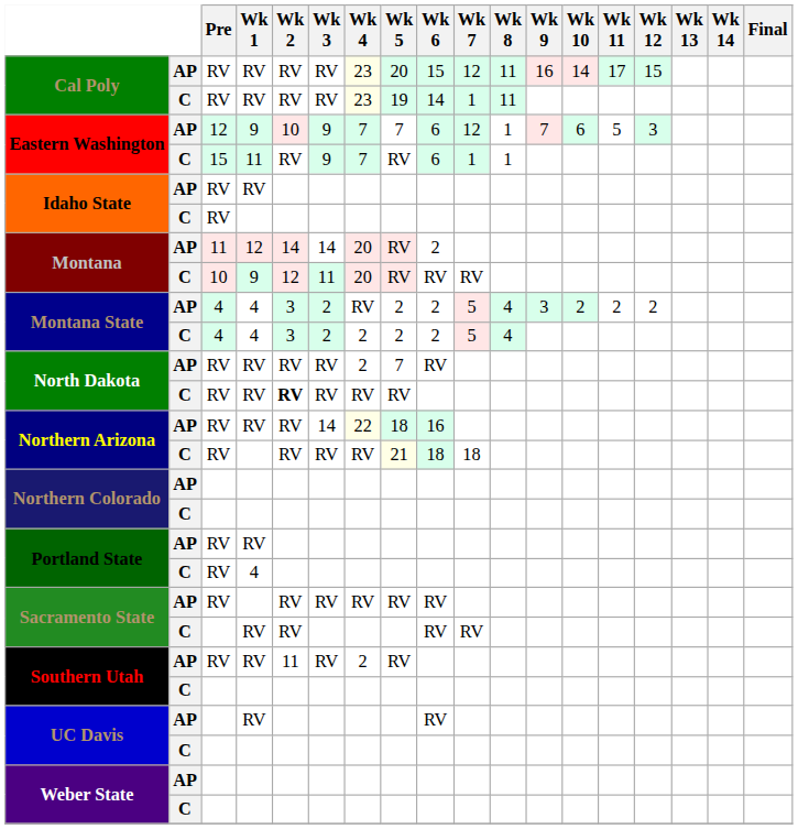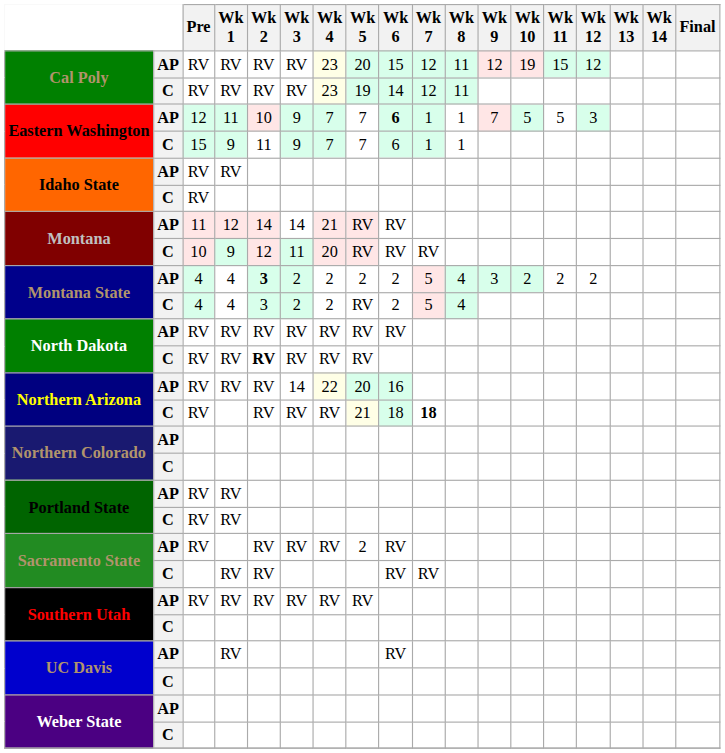 <table class="wikitable" style="white-space:nowrap;font-size:90%;">
 <tr>
 <th colspan=2 style="background:white; border-top-style:hidden; border-left-style:hidden;"> </th>
 <th>Pre</th>
 <th>Wk<br>1</th>
 <th>Wk<br>2</th>
 <th>Wk<br>3</th>
 <th>Wk<br>4</th>
 <th>Wk<br>5</th>
 <th>Wk<br>6</th>
 <th>Wk<br>7</th>
 <th>Wk<br>8</th>
 <th>Wk<br>9</th>
 <th>Wk<br>10</th>
 <th>Wk<br>11</th>
 <th>Wk<br>12</th>
 <th>Wk<br>13</th>
 <th>Wk<br>14</th>
 <th>Final</th>
 </tr>
 <tr style="text-align:center;">
 <th rowspan=2 style="background:#008000; color:#b1946c;">Cal Poly</th>
 <th>AP</th>
 <td style="background:#FFF;">RV</td>
 <td style="background:#FFF;">RV</td>
 <td style="background:#FFF;">RV</td>
 <td style="background:#FFF;">RV</td>
 <td style="background:#FFFFE6;">23</td>
 <td style="background:#D8FFEB;">20</td>
 <td style="background:#D8FFEB;">15</td>
 <td style="background:#D8FFEB;">12</td>
 <td style="background:#D8FFEB;">11</td>
-<td style="background:#FFE6E6;">16</td>
-<td style="background:#FFE6E6;">14</td>
-<td style="background:#D8FFEB;">17</td>
+<td style="background:#FFE6E6;">12</td>
+<td style="background:#FFE6E6;">19</td>
 <td style="background:#D8FFEB;">15</td>
+<td style="background:#D8FFEB;">12</td>
 <td style="background:#FFF;"></td>
 <td style="background:#FFF;"></td>
 <td style="background:#FFF;"></td>
 </tr>
 <tr style="text-align:center;">
 <th>C</th>
 <td style="background:#FFF;">RV</td>
 <td style="background:#FFF;">RV</td>
 <td style="background:#FFF;">RV</td>
 <td style="background:#FFF;">RV</td>
 <td style="background:#FFFFE6;">23</td>
 <td style="background:#D8FFEB;">19</td>
 <td style="background:#D8FFEB;">14</td>
-<td style="background:#D8FFEB;">1</td>
+<td style="background:#D8FFEB;">12</td>
 <td style="background:#D8FFEB;">11</td>
 <td style="background:#FFF;"></td>
 <td style="background:#FFF;"></td>
 <td style="background:#FFF;"></td>
 <td style="background:#FFF;"></td>
 <td style="background:#FFF;"></td>
 <td style="background:#FFF;"></td>
 <td style="background:#FFF;"></td>
 </tr>
 <tr style="text-align:center;">
 <th rowspan=2 style="background:#FF0000; color:#000000;">Eastern Washington</th>
 <th>AP</th>
 <td style="background:#D8FFEB;">12</td>
-<td style="background:#D8FFEB;">9</td>
+<td style="background:#D8FFEB;">11</td>
 <td style="background:#FFE6E6;">10</td>
 <td style="background:#D8FFEB;">9</td>
 <td style="background:#D8FFEB;">7</td>
 <td style="background:#FFF;">7</td>
-<td style="background:#D8FFEB;">6</td>
-<td style="background:#D8FFEB;">12</td>
+<td style="background:#D8FFEB;"><strong>6</strong></td>
+<td style="background:#D8FFEB;">1</td>
 <td style="background:#FFF;">1</td>
 <td style="background:#FFE6E6;">7</td>
-<td style="background:#D8FFEB;">6</td>
+<td style="background:#D8FFEB;">5</td>
 <td style="background:#FFF;">5</td>
 <td style="background:#D8FFEB;">3</td>
 <td style="background:#FFF;"></td>
 <td style="background:#FFF;"></td>
 <td style="background:#FFF;"></td>
 </tr>
 <tr style="text-align:center;">
 <th>C</th>
 <td style="background:#D8FFEB;">15</td>
-<td style="background:#D8FFEB;">11</td>
-<td style="background:#FFF;">RV</td>
+<td style="background:#D8FFEB;">9</td>
+<td style="background:#FFF;">11</td>
 <td style="background:#D8FFEB;">9</td>
 <td style="background:#D8FFEB;">7</td>
-<td style="background:#FFF;">RV</td>
+<td style="background:#FFF;">7</td>
 <td style="background:#D8FFEB;">6</td>
 <td style="background:#D8FFEB;">1</td>
 <td style="background:#FFF;">1</td>
 <td style="background:#FFF;"></td>
 <td style="background:#FFF;"></td>
 <td style="background:#FFF;"></td>
 <td style="background:#FFF;"></td>
 <td style="background:#FFF;"></td>
 <td style="background:#FFF;"></td>
 <td style="background:#FFF;"></td>
 </tr>
 <tr style="text-align:center;">
 <th rowspan=2 style="background:#FF6600; color:#000000;">Idaho State</th>
 <th>AP</th>
 <td style="background:#FFF;">RV</td>
 <td style="background:#FFF;">RV</td>
 <td style="background:#FFF;"></td>
 <td style="background:#FFF;"></td>
 <td style="background:#FFF;"></td>
 <td style="background:#FFF;"></td>
 <td style="background:#FFF;"></td>
 <td style="background:#FFF;"></td>
 <td style="background:#FFF;"></td>
 <td style="background:#FFF;"></td>
 <td style="background:#FFF;"></td>
 <td style="background:#FFF;"></td>
 <td style="background:#FFF;"></td>
 <td style="background:#FFF;"></td>
 <td style="background:#FFF;"></td>
 <td style="background:#FFF;"></td>
 </tr>
 <tr style="text-align:center;">
 <th>C</th>
 <td style="background:#FFF;">RV</td>
 <td style="background:#FFF;"></td>
 <td style="background:#FFF;"></td>
 <td style="background:#FFF;"></td>
 <td style="background:#FFF;"></td>
 <td style="background:#FFF;"></td>
 <td style="background:#FFF;"></td>
 <td style="background:#FFF;"></td>
 <td style="background:#FFF;"></td>
 <td style="background:#FFF;"></td>
 <td style="background:#FFF;"></td>
 <td style="background:#FFF;"></td>
 <td style="background:#FFF;"></td>
 <td style="background:#FFF;"></td>
 <td style="background:#FFF;"></td>
 <td style="background:#FFF;"></td>
 </tr>
 <tr style="text-align:center;">
 <th rowspan=2 style="background:#800000; color:#C0C0C0;">Montana</th>
 <th>AP</th>
 <td style="background:#FFE6E6;">11</td>
 <td style="background:#FFE6E6;">12</td>
 <td style="background:#FFE6E6;">14</td>
 <td style="background:#FFF;">14</td>
-<td style="background:#FFE6E6;">20</td>
+<td style="background:#FFE6E6;">21</td>
 <td style="background:#FFE6E6;">RV</td>
-<td style="background:#FFF;">2</td>
+<td style="background:#FFF;">RV</td>
 <td style="background:#FFF;"></td>
 <td style="background:#FFF;"></td>
 <td style="background:#FFF;"></td>
 <td style="background:#FFF;"></td>
 <td style="background:#FFF;"></td>
 <td style="background:#FFF;"></td>
 <td style="background:#FFF;"></td>
 <td style="background:#FFF;"></td>
 <td style="background:#FFF;"></td>
 </tr>
 <tr style="text-align:center;">
 <th>C</th>
 <td style="background:#FFE6E6;">10</td>
 <td style="background:#D8FFEB;">9</td>
 <td style="background:#FFE6E6;">12</td>
 <td style="background:#D8FFEB;">11</td>
 <td style="background:#FFE6E6;">20</td>
 <td style="background:#FFE6E6;">RV</td>
 <td style="background:#FFF;">RV</td>
 <td style="background:#FFF;">RV</td>
 <td style="background:#FFF;"></td>
 <td style="background:#FFF;"></td>
 <td style="background:#FFF;"></td>
 <td style="background:#FFF;"></td>
 <td style="background:#FFF;"></td>
 <td style="background:#FFF;"></td>
 <td style="background:#FFF;"></td>
 <td style="background:#FFF;"></td>
 </tr>
 <tr style="text-align:center;">
 <th rowspan=2 style="background:#00008B; color:#b1946c;">Montana State</th>
 <th>AP</th>
 <td style="background:#D8FFEB;">4</td>
 <td style="background:#FFF;">4</td>
-<td style="background:#D8FFEB;">3</td>
+<td style="background:#D8FFEB;"><strong>3</strong></td>
 <td style="background:#D8FFEB;">2</td>
-<td style="background:#FFF;">RV</td>
+<td style="background:#FFF;">2</td>
 <td style="background:#FFF;">2</td>
 <td style="background:#FFF;">2</td>
 <td style="background:#FFE6E6;">5</td>
 <td style="background:#D8FFEB;">4</td>
 <td style="background:#D8FFEB;">3</td>
 <td style="background:#D8FFEB;">2</td>
 <td style="background:#FFF;">2</td>
 <td style="background:#FFF;">2</td>
 <td style="background:#FFF;"></td>
 <td style="background:#FFF;"></td>
 <td style="background:#FFF;"></td>
 </tr>
 <tr style="text-align:center;">
 <th>C</th>
 <td style="background:#D8FFEB;">4</td>
 <td style="background:#FFF;">4</td>
 <td style="background:#D8FFEB;">3</td>
 <td style="background:#D8FFEB;">2</td>
 <td style="background:#FFF;">2</td>
-<td style="background:#FFF;">2</td>
+<td style="background:#FFF;">RV</td>
 <td style="background:#FFF;">2</td>
 <td style="background:#FFE6E6;">5</td>
 <td style="background:#D8FFEB;">4</td>
 <td style="background:#FFF;"></td>
 <td style="background:#FFF;"></td>
 <td style="background:#FFF;"></td>
 <td style="background:#FFF;"></td>
 <td style="background:#FFF;"></td>
 <td style="background:#FFF;"></td>
 <td style="background:#FFF;"></td>
 </tr>
 <tr style="text-align:center;">
 <th rowspan=2 style="background:#008000; color:#FFFFFF;">North Dakota</th>
 <th>AP</th>
 <td style="background:#FFF;">RV</td>
 <td style="background:#FFF;">RV</td>
 <td style="background:#FFF;">RV</td>
 <td style="background:#FFF;">RV</td>
-<td style="background:#FFF;">2</td>
-<td style="background:#FFF;">7</td>
+<td style="background:#FFF;">RV</td>
+<td style="background:#FFF;">RV</td>
 <td style="background:#FFF;">RV</td>
 <td style="background:#FFF;"></td>
 <td style="background:#FFF;"></td>
 <td style="background:#FFF;"></td>
 <td style="background:#FFF;"></td>
 <td style="background:#FFF;"></td>
 <td style="background:#FFF;"></td>
 <td style="background:#FFF;"></td>
 <td style="background:#FFF;"></td>
 <td style="background:#FFF;"></td>
 </tr>
 <tr style="text-align:center;">
 <th>C</th>
 <td style="background:#FFF;">RV</td>
 <td style="background:#FFF;">RV</td>
 <td style="background:#FFF;"><strong>RV</strong></td>
 <td style="background:#FFF;">RV</td>
 <td style="background:#FFF;">RV</td>
 <td style="background:#FFF;">RV</td>
 <td style="background:#FFF;"></td>
 <td style="background:#FFF;"></td>
 <td style="background:#FFF;"></td>
 <td style="background:#FFF;"></td>
 <td style="background:#FFF;"></td>
 <td style="background:#FFF;"></td>
 <td style="background:#FFF;"></td>
 <td style="background:#FFF;"></td>
 <td style="background:#FFF;"></td>
 <td style="background:#FFF;"></td>
 </tr>
 <tr style="text-align:center;">
 <th rowspan=2 style="background:#000080; color:#FFFF00;">Northern Arizona</th>
 <th>AP</th>
 <td style="background:#FFF;">RV</td>
 <td style="background:#FFF;">RV</td>
 <td style="background:#FFF;">RV</td>
 <td style="background:#FFF;">14</td>
 <td style="background:#FFFFE6;">22</td>
-<td style="background:#D8FFEB;">18</td>
+<td style="background:#D8FFEB;">20</td>
 <td style="background:#D8FFEB;">16</td>
 <td style="background:#FFF;"></td>
 <td style="background:#FFF;"></td>
 <td style="background:#FFF;"></td>
 <td style="background:#FFF;"></td>
 <td style="background:#FFF;"></td>
 <td style="background:#FFF;"></td>
 <td style="background:#FFF;"></td>
 <td style="background:#FFF;"></td>
 <td style="background:#FFF;"></td>
 </tr>
 <tr style="text-align:center;">
 <th>C</th>
 <td style="background:#FFF;">RV</td>
 <td style="background:#FFF;"></td>
 <td style="background:#FFF;">RV</td>
 <td style="background:#FFF;">RV</td>
 <td style="background:#FFF;">RV</td>
 <td style="background:#FFFFE6;">21</td>
 <td style="background:#D8FFEB;">18</td>
-<td style="background:#FFF;">18</td>
+<td style="background:#FFF;"><strong>18</strong></td>
 <td style="background:#FFF;"></td>
 <td style="background:#FFF;"></td>
 <td style="background:#FFF;"></td>
 <td style="background:#FFF;"></td>
 <td style="background:#FFF;"></td>
 <td style="background:#FFF;"></td>
 <td style="background:#FFF;"></td>
 <td style="background:#FFF;"></td>
 </tr>
 <tr style="text-align:center;">
 <th rowspan=2 style="background:#191970; color:#b1946c;">Northern Colorado</th>
 <th>AP</th>
 <td style="background:#FFF;"></td>
 <td style="background:#FFF;"></td>
 <td style="background:#FFF;"></td>
 <td style="background:#FFF;"></td>
 <td style="background:#FFF;"></td>
 <td style="background:#FFF;"></td>
 <td style="background:#FFF;"></td>
 <td style="background:#FFF;"></td>
 <td style="background:#FFF;"></td>
 <td style="background:#FFF;"></td>
 <td style="background:#FFF;"></td>
 <td style="background:#FFF;"></td>
 <td style="background:#FFF;"></td>
 <td style="background:#FFF;"></td>
 <td style="background:#FFF;"></td>
 <td style="background:#FFF;"></td>
 </tr>
 <tr style="text-align:center;">
 <th>C</th>
 <td style="background:#FFF;"></td>
 <td style="background:#FFF;"></td>
 <td style="background:#FFF;"></td>
 <td style="background:#FFF;"></td>
 <td style="background:#FFF;"></td>
 <td style="background:#FFF;"></td>
 <td style="background:#FFF;"></td>
 <td style="background:#FFF;"></td>
 <td style="background:#FFF;"></td>
 <td style="background:#FFF;"></td>
 <td style="background:#FFF;"></td>
 <td style="background:#FFF;"></td>
 <td style="background:#FFF;"></td>
 <td style="background:#FFF;"></td>
 <td style="background:#FFF;"></td>
 <td style="background:#FFF;"></td>
 </tr>
 <tr style="text-align:center;">
 <th rowspan=2 style="background:#006400; color:#000000;">Portland State</th>
 <th>AP</th>
 <td style="background:#FFF;">RV</td>
 <td style="background:#FFF;">RV</td>
 <td style="background:#FFF;"></td>
 <td style="background:#FFF;"></td>
 <td style="background:#FFF;"></td>
 <td style="background:#FFF;"></td>
 <td style="background:#FFF;"></td>
 <td style="background:#FFF;"></td>
 <td style="background:#FFF;"></td>
 <td style="background:#FFF;"></td>
 <td style="background:#FFF;"></td>
 <td style="background:#FFF;"></td>
 <td style="background:#FFF;"></td>
 <td style="background:#FFF;"></td>
 <td style="background:#FFF;"></td>
 <td style="background:#FFF;"></td>
 </tr>
 <tr style="text-align:center;">
 <th>C</th>
 <td style="background:#FFF;">RV</td>
-<td style="background:#FFF;">4</td>
+<td style="background:#FFF;">RV</td>
 <td style="background:#FFF;"></td>
 <td style="background:#FFF;"></td>
 <td style="background:#FFF;"></td>
 <td style="background:#FFF;"></td>
 <td style="background:#FFF;"></td>
 <td style="background:#FFF;"></td>
 <td style="background:#FFF;"></td>
 <td style="background:#FFF;"></td>
 <td style="background:#FFF;"></td>
 <td style="background:#FFF;"></td>
 <td style="background:#FFF;"></td>
 <td style="background:#FFF;"></td>
 <td style="background:#FFF;"></td>
 <td style="background:#FFF;"></td>
 </tr>
 <tr style="text-align:center;">
 <th rowspan=2 style="background:#228B22; color:#b1946c;">Sacramento State</th>
 <th>AP</th>
 <td style="background:#FFF;">RV</td>
 <td style="background:#FFF;"></td>
 <td style="background:#FFF;">RV</td>
 <td style="background:#FFF;">RV</td>
 <td style="background:#FFF;">RV</td>
-<td style="background:#FFF;">RV</td>
+<td style="background:#FFF;">2</td>
 <td style="background:#FFF;">RV</td>
 <td style="background:#FFF;"></td>
 <td style="background:#FFF;"></td>
 <td style="background:#FFF;"></td>
 <td style="background:#FFF;"></td>
 <td style="background:#FFF;"></td>
 <td style="background:#FFF;"></td>
 <td style="background:#FFF;"></td>
 <td style="background:#FFF;"></td>
 <td style="background:#FFF;"></td>
 </tr>
 <tr style="text-align:center;">
 <th>C</th>
 <td style="background:#FFF;"></td>
 <td style="background:#FFF;">RV</td>
 <td style="background:#FFF;">RV</td>
 <td style="background:#FFF;"></td>
 <td style="background:#FFF;"></td>
 <td style="background:#FFF;"></td>
 <td style="background:#FFF;">RV</td>
 <td style="background:#FFF;">RV</td>
 <td style="background:#FFF;"></td>
 <td style="background:#FFF;"></td>
 <td style="background:#FFF;"></td>
 <td style="background:#FFF;"></td>
 <td style="background:#FFF;"></td>
 <td style="background:#FFF;"></td>
 <td style="background:#FFF;"></td>
 <td style="background:#FFF;"></td>
 </tr>
 <tr style="text-align:center;">
 <th rowspan=2 style="background:#000000; color:#FF0000;">Southern Utah</th>
 <th>AP</th>
 <td style="background:#FFF;">RV</td>
 <td style="background:#FFF;">RV</td>
-<td style="background:#FFF;">11</td>
 <td style="background:#FFF;">RV</td>
-<td style="background:#FFF;">2</td>
+<td style="background:#FFF;">RV</td>
+<td style="background:#FFF;">RV</td>
 <td style="background:#FFF;">RV</td>
 <td style="background:#FFF;"></td>
 <td style="background:#FFF;"></td>
 <td style="background:#FFF;"></td>
 <td style="background:#FFF;"></td>
 <td style="background:#FFF;"></td>
 <td style="background:#FFF;"></td>
 <td style="background:#FFF;"></td>
 <td style="background:#FFF;"></td>
 <td style="background:#FFF;"></td>
 <td style="background:#FFF;"></td>
 </tr>
 <tr style="text-align:center;">
 <th>C</th>
 <td style="background:#FFF;"></td>
 <td style="background:#FFF;"></td>
 <td style="background:#FFF;"></td>
 <td style="background:#FFF;"></td>
 <td style="background:#FFF;"></td>
 <td style="background:#FFF;"></td>
 <td style="background:#FFF;"></td>
 <td style="background:#FFF;"></td>
 <td style="background:#FFF;"></td>
 <td style="background:#FFF;"></td>
 <td style="background:#FFF;"></td>
 <td style="background:#FFF;"></td>
 <td style="background:#FFF;"></td>
 <td style="background:#FFF;"></td>
 <td style="background:#FFF;"></td>
 <td style="background:#FFF;"></td>
 </tr>
 <tr style="text-align:center;">
 <th rowspan=2 style="background:#0000CD; color:#b1946c;">UC Davis</th>
 <th>AP</th>
 <td style="background:#FFF;"></td>
 <td style="background:#FFF;">RV</td>
 <td style="background:#FFF;"></td>
 <td style="background:#FFF;"></td>
 <td style="background:#FFF;"></td>
 <td style="background:#FFF;"></td>
 <td style="background:#FFF;">RV</td>
 <td style="background:#FFF;"></td>
 <td style="background:#FFF;"></td>
 <td style="background:#FFF;"></td>
 <td style="background:#FFF;"></td>
 <td style="background:#FFF;"></td>
 <td style="background:#FFF;"></td>
 <td style="background:#FFF;"></td>
 <td style="background:#FFF;"></td>
 <td style="background:#FFF;"></td>
 </tr>
 <tr style="text-align:center;">
 <th>C</th>
 <td style="background:#FFF;"></td>
 <td style="background:#FFF;"></td>
 <td style="background:#FFF;"></td>
 <td style="background:#FFF;"></td>
 <td style="background:#FFF;"></td>
 <td style="background:#FFF;"></td>
 <td style="background:#FFF;"></td>
 <td style="background:#FFF;"></td>
 <td style="background:#FFF;"></td>
 <td style="background:#FFF;"></td>
 <td style="background:#FFF;"></td>
 <td style="background:#FFF;"></td>
 <td style="background:#FFF;"></td>
 <td style="background:#FFF;"></td>
 <td style="background:#FFF;"></td>
 <td style="background:#FFF;"></td>
 </tr>
 <tr style="text-align:center;">
 <th rowspan=2 style="background:#4B0082; color:#FFFFFF;">Weber State</th>
 <th>AP</th>
 <td style="background:#FFF;"></td>
 <td style="background:#FFF;"></td>
 <td style="background:#FFF;"></td>
 <td style="background:#FFF;"></td>
 <td style="background:#FFF;"></td>
 <td style="background:#FFF;"></td>
 <td style="background:#FFF;"></td>
 <td style="background:#FFF;"></td>
 <td style="background:#FFF;"></td>
 <td style="background:#FFF;"></td>
 <td style="background:#FFF;"></td>
 <td style="background:#FFF;"></td>
 <td style="background:#FFF;"></td>
 <td style="background:#FFF;"></td>
 <td style="background:#FFF;"></td>
 <td style="background:#FFF;"></td>
 </tr>
 <tr style="text-align:center;">
 <th>C</th>
 <td style="background:#FFF;"></td>
 <td style="background:#FFF;"></td>
 <td style="background:#FFF;"></td>
 <td style="background:#FFF;"></td>
 <td style="background:#FFF;"></td>
 <td style="background:#FFF;"></td>
 <td style="background:#FFF;"></td>
 <td style="background:#FFF;"></td>
 <td style="background:#FFF;"></td>
 <td style="background:#FFF;"></td>
 <td style="background:#FFF;"></td>
 <td style="background:#FFF;"></td>
 <td style="background:#FFF;"></td>
 <td style="background:#FFF;"></td>
 <td style="background:#FFF;"></td>
 <td style="background:#FFF;"></td>
 </tr>
 <tr style="text-align:center;">
 </tr>
 </table>
